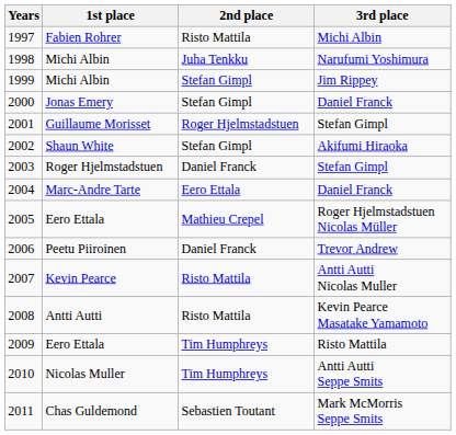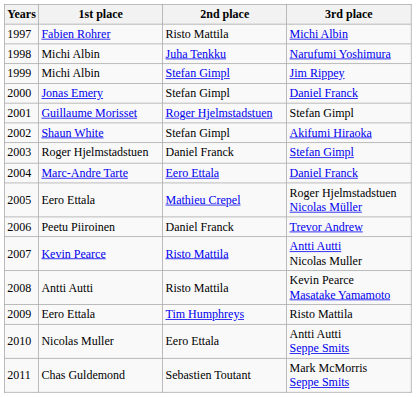 <table class="wikitable" style="font-size:95%">
 <tr>
 <th>Years</th>
 <th style="width: 150px;">1st place</th>
 <th style="width: 150px;">2nd place</th>
 <th style="width: 150px;">3rd place</th>
 </tr>
 <tr>
 <td>1997</td>
 <td><a href='#'>Fabien Rohrer</a></td>
 <td>Risto Mattila</td>
 <td><a href='#'>Michi Albin</a></td>
 </tr>
 <tr>
 <td>1998</td>
 <td>Michi Albin</td>
 <td><a href='#'>Juha Tenkku</a></td>
 <td><a href='#'>Narufumi Yoshimura</a></td>
 </tr>
 <tr>
 <td>1999</td>
 <td>Michi Albin</td>
 <td><a href='#'>Stefan Gimpl</a></td>
 <td><a href='#'>Jim Rippey</a></td>
 </tr>
 <tr>
 <td>2000</td>
 <td><a href='#'>Jonas Emery</a></td>
 <td>Stefan Gimpl</td>
 <td><a href='#'>Daniel Franck</a></td>
 </tr>
 <tr>
 <td>2001</td>
 <td><a href='#'>Guillaume Morisset</a></td>
 <td><a href='#'>Roger Hjelmstadstuen</a></td>
 <td>Stefan Gimpl</td>
 </tr>
 <tr>
 <td>2002</td>
 <td><a href='#'>Shaun White</a></td>
 <td>Stefan Gimpl</td>
 <td><a href='#'>Akifumi Hiraoka</a></td>
 </tr>
 <tr>
 <td>2003</td>
 <td>Roger Hjelmstadstuen</td>
 <td>Daniel Franck</td>
 <td><a href='#'>Stefan Gimpl</a></td>
 </tr>
 <tr>
 <td>2004</td>
 <td><a href='#'>Marc-Andre Tarte</a></td>
 <td><a href='#'>Eero Ettala</a></td>
 <td><a href='#'>Daniel Franck</a></td>
 </tr>
 <tr>
 <td>2005</td>
 <td>Eero Ettala</td>
 <td><a href='#'>Mathieu Crepel</a></td>
 <td>Roger Hjelmstadstuen<br><a href='#'>Nicolas Müller</a></td>
 </tr>
 <tr>
 <td>2006</td>
 <td>Peetu Piiroinen</td>
 <td>Daniel Franck</td>
 <td><a href='#'>Trevor Andrew</a></td>
 </tr>
 <tr>
 <td>2007</td>
 <td><a href='#'>Kevin Pearce</a></td>
 <td><a href='#'>Risto Mattila</a></td>
 <td><a href='#'>Antti Autti</a><br>Nicolas Muller</td>
 </tr>
 <tr>
 <td>2008</td>
 <td>Antti Autti</td>
 <td>Risto Mattila</td>
 <td>Kevin Pearce<br><a href='#'>Masatake Yamamoto</a></td>
 </tr>
 <tr>
 <td>2009</td>
 <td>Eero Ettala</td>
 <td><a href='#'>Tim Humphreys</a></td>
 <td>Risto Mattila</td>
 </tr>
 <tr>
 <td>2010</td>
 <td>Nicolas Muller</td>
-<td><a href='#'>Tim Humphreys</a></td>
+<td>Eero Ettala</td>
 <td>Antti Autti<br><a href='#'>Seppe Smits</a></td>
 </tr>
 <tr>
 <td>2011</td>
 <td>Chas Guldemond</td>
 <td>Sebastien Toutant</td>
 <td>Mark McMorris<br><a href='#'>Seppe Smits</a></td>
 </tr>
 </table>
